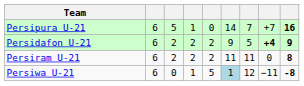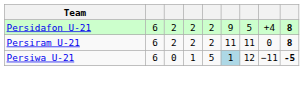 <table class="wikitable" style="text-align:center">
 <tr>
 <th width=190>Team</th>
 <th width=20></th>
 <th width=20></th>
 <th width=20></th>
 <th width=20></th>
 <th width=20></th>
 <th width=20></th>
 <th width=20></th>
 <th width=20></th>
 </tr>
 <tr bgcolor=ccffcc>
-<td align=left><a href='#'>Persipura U-21</a></td>
-<td>6</td>
-<td>5</td>
-<td>1</td>
-<td>0</td>
-<td>14</td>
-<td>7</td>
-<td>+7</td>
-<td><strong>16</strong></td>
-</tr>
-<tr bgcolor=ccffcc>
 <td align=left><a href='#'>Persidafon U-21</a></td>
 <td>6</td>
 <td>2</td>
 <td>2</td>
 <td>2</td>
 <td>9</td>
 <td>5</td>
-<td><strong>+4</strong></td>
-<td><strong>9</strong></td>
+<td>+4</td>
+<td><strong>8</strong></td>
 </tr>
 <tr>
 <td align=left><a href='#'>Persiram U-21</a></td>
 <td>6</td>
 <td>2</td>
 <td>2</td>
 <td>2</td>
 <td>11</td>
 <td>11</td>
 <td>0</td>
 <td><strong>8</strong></td>
 </tr>
 <tr>
 <td align=left><a href='#'>Persiwa U-21</a></td>
 <td>6</td>
 <td>0</td>
 <td>1</td>
 <td>5</td>
 <td style="background: lightblue;">1</td>
 <td>12</td>
 <td>−11</td>
-<td><strong>-8</strong></td>
+<td><strong>-5</strong></td>
 </tr>
 </table>
